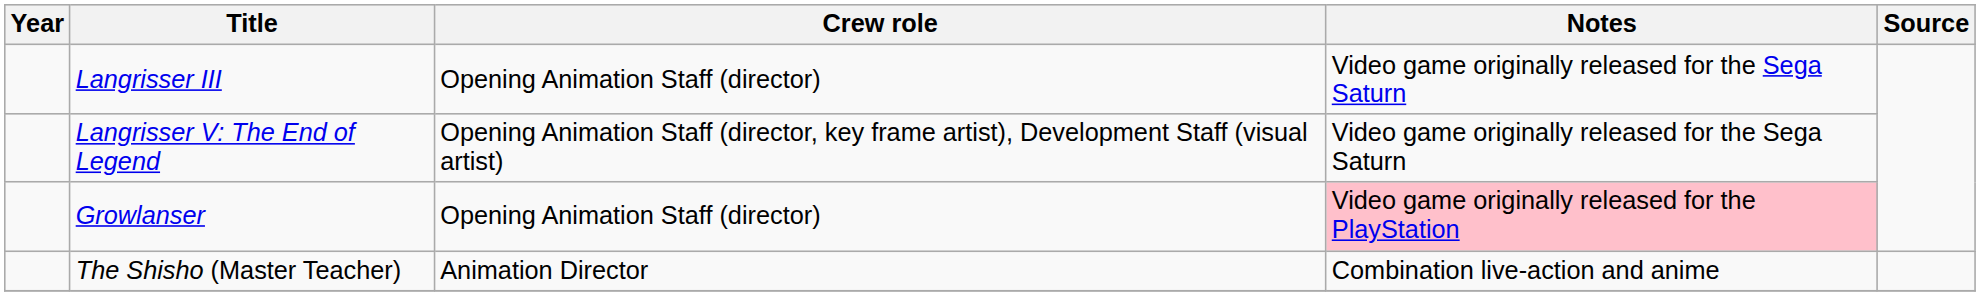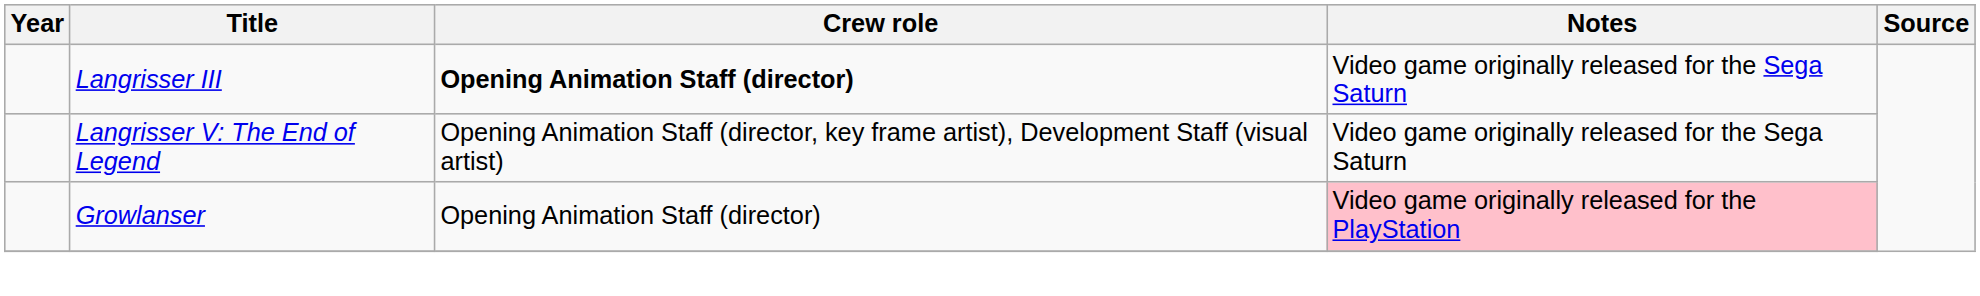 <table class="wikitable sortable plainrowheaders">
 <tr>
 <th>Year</th>
 <th>Title</th>
 <th>Crew role</th>
 <th class="unsortable">Notes</th>
 <th class="unsortable">Source</th>
 </tr>
 <tr>
 <td></td>
 <td><em><a href='#'>Langrisser III</a></em></td>
-<td>Opening Animation Staff (director)</td>
+<td><strong>Opening Animation Staff (director)</strong></td>
 <td>Video game originally released for the <a href='#'>Sega Saturn</a></td>
 </tr>
 <tr>
 <td></td>
 <td><em><a href='#'>Langrisser V: The End of Legend</a></em></td>
 <td>Opening Animation Staff (director, key frame artist), Development Staff (visual artist)</td>
 <td>Video game originally released for the Sega Saturn</td>
 </tr>
 <tr>
 <td></td>
 <td><em><a href='#'>Growlanser</a></em></td>
 <td>Opening Animation Staff (director)</td>
 <td style="background: pink;">Video game originally released for the <a href='#'>PlayStation</a></td>
 </tr>
 <tr>
-<td></td>
-<td><em>The Shisho</em> (Master Teacher)</td>
-<td>Animation Director</td>
-<td>Combination live-action and anime</td>
-<td></td>
-</tr>
-<tr>
 </tr>
 </table>
